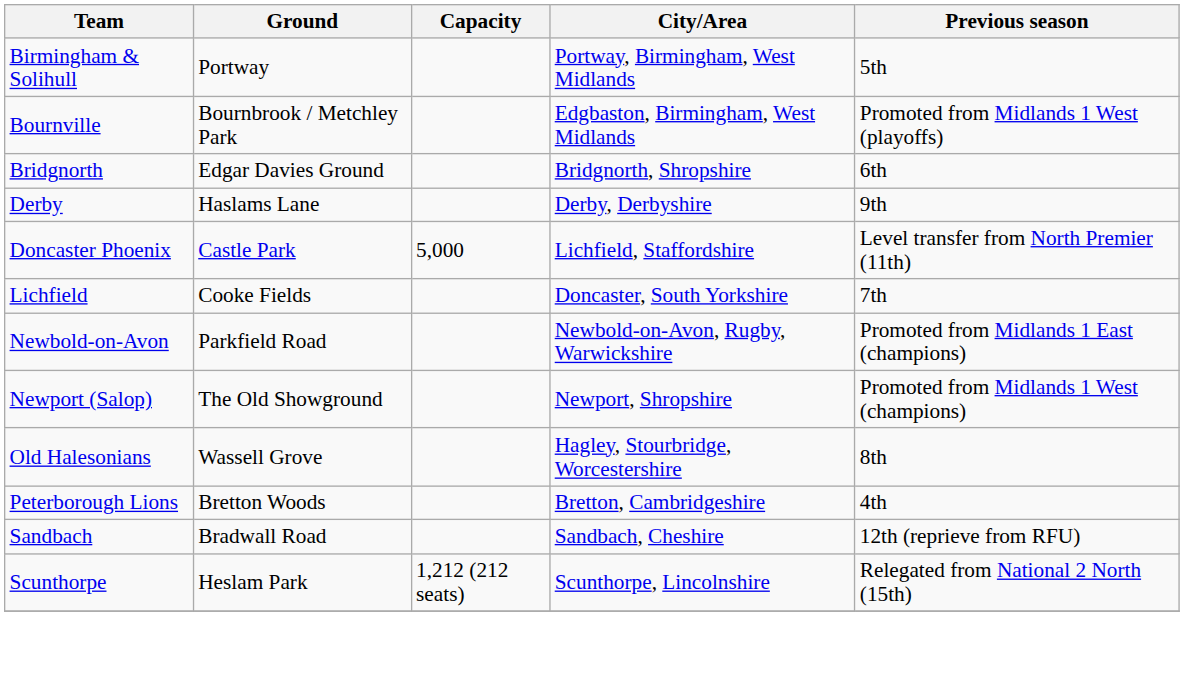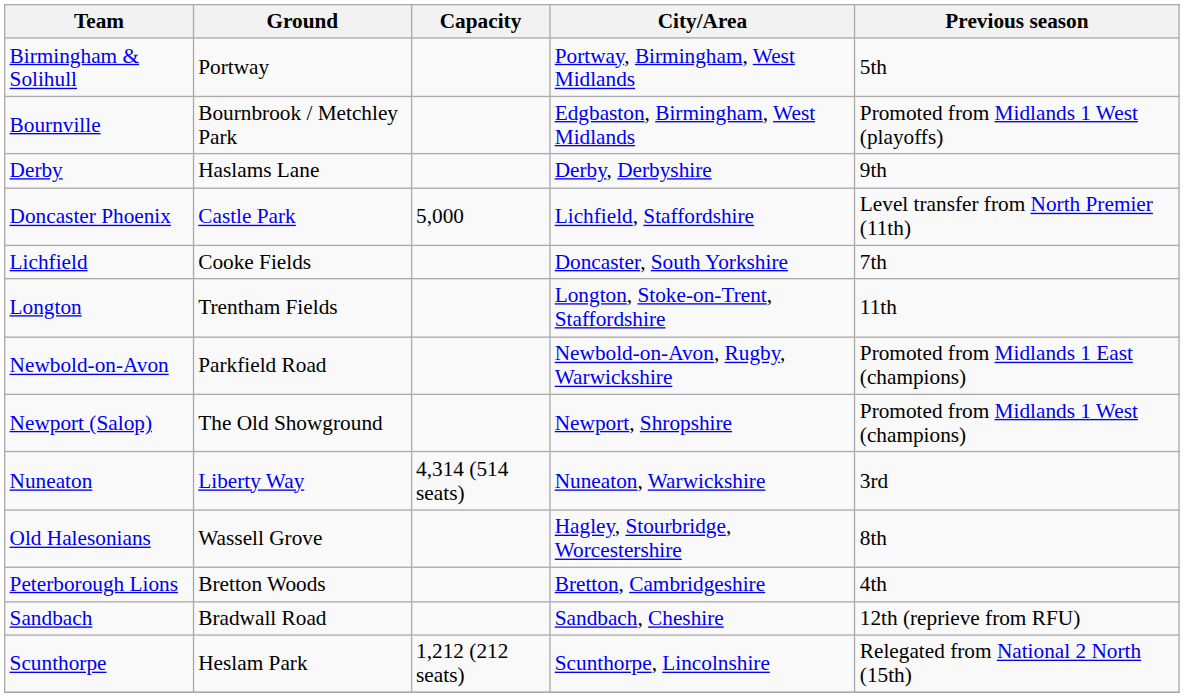 <table class="wikitable sortable" width=100%>
 <tr>
 <th>Team</th>
 <th>Ground</th>
 <th>Capacity</th>
 <th>City/Area</th>
 <th>Previous season</th>
 </tr>
 <tr>
 <td><a href='#'>Birmingham & Solihull</a></td>
 <td>Portway</td>
 <td></td>
 <td><a href='#'>Portway</a>, <a href='#'>Birmingham</a>, <a href='#'>West Midlands</a></td>
 <td>5th</td>
 </tr>
 <tr>
 <td><a href='#'>Bournville</a></td>
 <td>Bournbrook / Metchley Park</td>
 <td></td>
 <td><a href='#'>Edgbaston</a>, <a href='#'>Birmingham</a>, <a href='#'>West Midlands</a></td>
 <td>Promoted from <a href='#'>Midlands 1 West</a> (playoffs)</td>
 </tr>
 <tr>
-<td><a href='#'>Bridgnorth</a></td>
-<td>Edgar Davies Ground</td>
-<td></td>
-<td><a href='#'>Bridgnorth</a>, <a href='#'>Shropshire</a></td>
-<td>6th</td>
-</tr>
-<tr>
 <td><a href='#'>Derby</a></td>
 <td>Haslams Lane</td>
 <td></td>
 <td><a href='#'>Derby</a>, <a href='#'>Derbyshire</a></td>
 <td>9th</td>
 </tr>
 <tr>
 <td><a href='#'>Doncaster Phoenix</a></td>
 <td><a href='#'>Castle Park</a></td>
 <td>5,000</td>
 <td><a href='#'>Lichfield</a>, <a href='#'>Staffordshire</a></td>
 <td>Level transfer from <a href='#'>North Premier</a> (11th)</td>
 </tr>
 <tr>
 <td><a href='#'>Lichfield</a></td>
 <td>Cooke Fields</td>
 <td></td>
 <td><a href='#'>Doncaster</a>, <a href='#'>South Yorkshire</a></td>
 <td>7th</td>
 </tr>
 <tr>
+<td><a href='#'>Longton</a></td>
+<td>Trentham Fields</td>
+<td></td>
+<td><a href='#'>Longton</a>, <a href='#'>Stoke-on-Trent</a>, <a href='#'>Staffordshire</a></td>
+<td>11th</td>
+</tr>
+<tr>
 <td><a href='#'>Newbold-on-Avon</a></td>
 <td>Parkfield Road</td>
 <td></td>
 <td><a href='#'>Newbold-on-Avon</a>, <a href='#'>Rugby</a>, <a href='#'>Warwickshire</a></td>
 <td>Promoted from <a href='#'>Midlands 1 East</a> (champions)</td>
 </tr>
 <tr>
 <td><a href='#'>Newport (Salop)</a></td>
 <td>The Old Showground</td>
 <td></td>
 <td><a href='#'>Newport</a>, <a href='#'>Shropshire</a></td>
 <td>Promoted from <a href='#'>Midlands 1 West</a> (champions)</td>
+</tr>
+<tr>
+<td><a href='#'>Nuneaton</a></td>
+<td><a href='#'>Liberty Way</a></td>
+<td>4,314 (514 seats)</td>
+<td><a href='#'>Nuneaton</a>, <a href='#'>Warwickshire</a></td>
+<td>3rd</td>
 </tr>
 <tr>
 <td><a href='#'>Old Halesonians</a></td>
 <td>Wassell Grove</td>
 <td></td>
 <td><a href='#'>Hagley</a>, <a href='#'>Stourbridge</a>, <a href='#'>Worcestershire</a></td>
 <td>8th</td>
 </tr>
 <tr>
 <td><a href='#'>Peterborough Lions</a></td>
 <td>Bretton Woods</td>
 <td></td>
 <td><a href='#'>Bretton</a>, <a href='#'>Cambridgeshire</a></td>
 <td>4th</td>
 </tr>
 <tr>
 <td><a href='#'>Sandbach</a></td>
 <td>Bradwall Road</td>
 <td></td>
 <td><a href='#'>Sandbach</a>, <a href='#'>Cheshire</a></td>
 <td>12th (reprieve from RFU)</td>
 </tr>
 <tr>
 <td><a href='#'>Scunthorpe</a></td>
 <td>Heslam Park</td>
 <td>1,212 (212 seats)</td>
 <td><a href='#'>Scunthorpe</a>, <a href='#'>Lincolnshire</a></td>
 <td>Relegated from <a href='#'>National 2 North</a> (15th)</td>
 </tr>
 <tr>
 </tr>
 </table>
